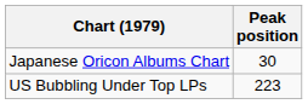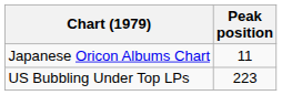 <table class="wikitable">
 <tr>
 <th>Chart (1979)</th>
 <th>Peak<br>position</th>
 </tr>
 <tr>
 <td>Japanese <a href='#'>Oricon Albums Chart</a></td>
-<td align="center">30</td>
+<td align="center">11</td>
 </tr>
 <tr>
 <td>US Bubbling Under Top LPs</td>
 <td align="center">223</td>
 </tr>
 </table>
